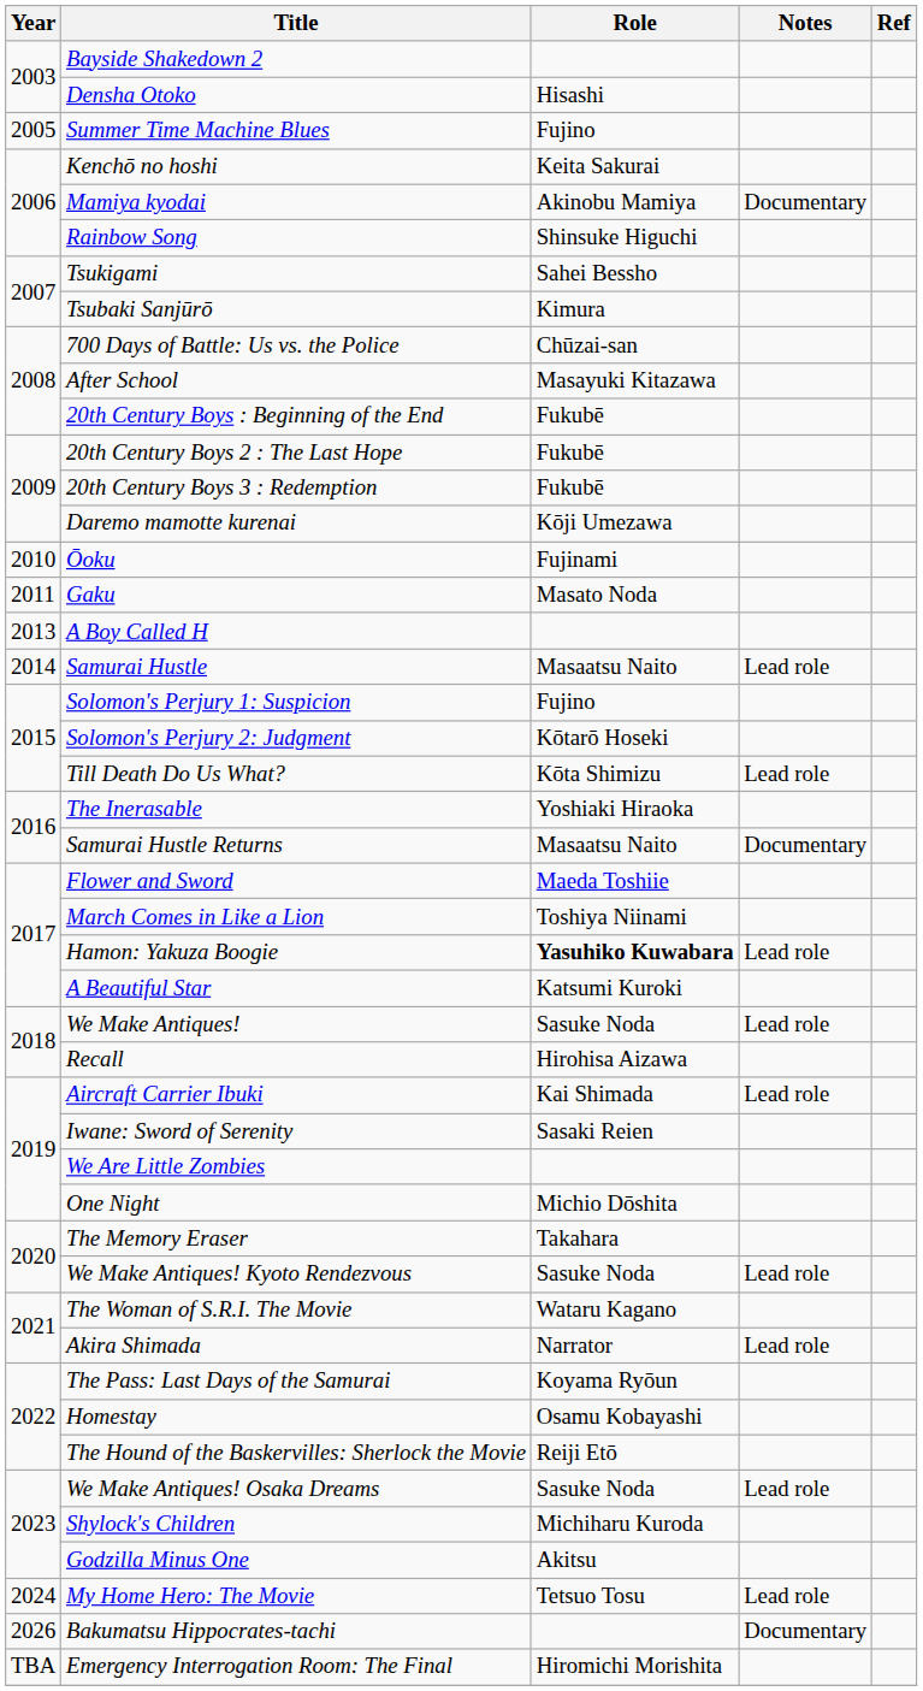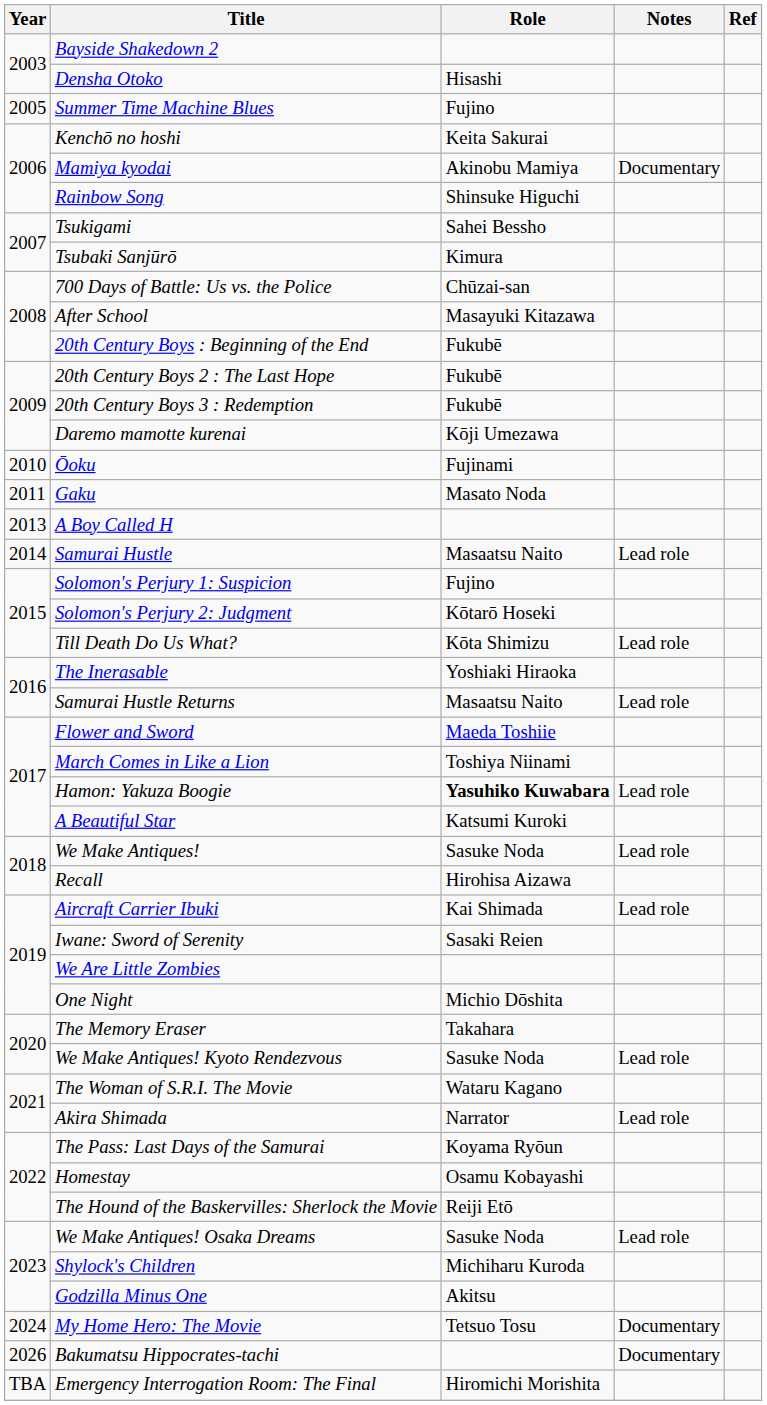 <table class="wikitable">
 <tr>
 <th>Year</th>
 <th>Title</th>
 <th>Role</th>
 <th>Notes</th>
 <th>Ref</th>
 </tr>
 <tr>
 <td rowspan="2">2003</td>
 <td><em><a href='#'>Bayside Shakedown 2</a></em></td>
 <td></td>
 <td></td>
 <td></td>
 </tr>
 <tr>
 <td><em><a href='#'>Densha Otoko</a></em></td>
 <td>Hisashi</td>
 <td></td>
 <td></td>
 </tr>
 <tr>
 <td>2005</td>
 <td><em><a href='#'>Summer Time Machine Blues</a></em></td>
 <td>Fujino</td>
 <td></td>
 <td></td>
 </tr>
 <tr>
 <td rowspan="3">2006</td>
 <td><em>Kenchō no hoshi</em></td>
 <td>Keita Sakurai</td>
 <td></td>
 <td></td>
 </tr>
 <tr>
 <td><em><a href='#'>Mamiya kyodai</a></em></td>
 <td>Akinobu Mamiya</td>
 <td>Documentary</td>
 <td></td>
 </tr>
 <tr>
 <td><em><a href='#'>Rainbow Song</a></em></td>
 <td>Shinsuke Higuchi</td>
 <td></td>
 <td></td>
 </tr>
 <tr>
 <td rowspan="2">2007</td>
 <td><em>Tsukigami</em></td>
 <td>Sahei Bessho</td>
 <td></td>
 <td></td>
 </tr>
 <tr>
 <td><em>Tsubaki Sanjūrō</em></td>
 <td>Kimura</td>
 <td></td>
 <td></td>
 </tr>
 <tr>
 <td rowspan="3">2008</td>
 <td><em>700 Days of Battle: Us vs. the Police</em></td>
 <td>Chūzai-san</td>
 <td></td>
 <td></td>
 </tr>
 <tr>
 <td><em>After School</em></td>
 <td>Masayuki Kitazawa</td>
 <td></td>
 <td></td>
 </tr>
 <tr>
 <td><em><a href='#'>20th Century Boys</a> : Beginning of the End</em></td>
 <td>Fukubē</td>
 <td></td>
 <td></td>
 </tr>
 <tr>
 <td rowspan="3">2009</td>
 <td><em> 20th Century Boys 2 : The Last Hope </em></td>
 <td>Fukubē</td>
 <td></td>
 <td></td>
 </tr>
 <tr>
 <td><em>20th Century Boys 3 : Redemption</em></td>
 <td>Fukubē</td>
 <td></td>
 <td></td>
 </tr>
 <tr>
 <td><em>Daremo mamotte kurenai</em></td>
 <td>Kōji Umezawa</td>
 <td></td>
 <td></td>
 </tr>
 <tr>
 <td>2010</td>
 <td><em> <a href='#'>Ōoku</a> </em></td>
 <td>Fujinami</td>
 <td></td>
 <td></td>
 </tr>
 <tr>
 <td>2011</td>
 <td><em> <a href='#'>Gaku</a> </em></td>
 <td>Masato Noda</td>
 <td></td>
 <td></td>
 </tr>
 <tr>
 <td>2013</td>
 <td><em> <a href='#'>A Boy Called H</a> </em></td>
 <td></td>
 <td></td>
 <td></td>
 </tr>
 <tr>
 <td>2014</td>
 <td><em> <a href='#'>Samurai Hustle</a> </em></td>
 <td>Masaatsu Naito</td>
 <td>Lead role</td>
 <td></td>
 </tr>
 <tr>
 <td rowspan="3">2015</td>
 <td><em><a href='#'>Solomon's Perjury 1: Suspicion</a></em></td>
 <td>Fujino</td>
 <td></td>
 <td></td>
 </tr>
 <tr>
 <td><em><a href='#'>Solomon's Perjury 2: Judgment</a></em></td>
 <td>Kōtarō Hoseki</td>
 <td></td>
 <td></td>
 </tr>
 <tr>
 <td><em>Till Death Do Us What?</em></td>
 <td>Kōta Shimizu</td>
 <td>Lead role</td>
 <td></td>
 </tr>
 <tr>
 <td rowspan="2">2016</td>
 <td><em><a href='#'>The Inerasable</a></em></td>
 <td>Yoshiaki Hiraoka</td>
 <td></td>
 <td></td>
 </tr>
 <tr>
 <td><em>Samurai Hustle Returns</em></td>
 <td>Masaatsu Naito</td>
-<td>Documentary</td>
+<td>Lead role</td>
 <td></td>
 </tr>
 <tr>
 <td rowspan="4">2017</td>
 <td><em><a href='#'>Flower and Sword</a></em></td>
 <td><a href='#'>Maeda Toshiie</a></td>
 <td></td>
 <td></td>
 </tr>
 <tr>
 <td><em><a href='#'>March Comes in Like a Lion</a></em></td>
 <td>Toshiya Niinami</td>
 <td></td>
 <td></td>
 </tr>
 <tr>
 <td><em>Hamon: Yakuza Boogie</em></td>
 <td><strong>Yasuhiko Kuwabara</strong></td>
 <td>Lead role</td>
 <td></td>
 </tr>
 <tr>
 <td><em><a href='#'>A Beautiful Star</a></em></td>
 <td>Katsumi Kuroki</td>
 <td></td>
 <td></td>
 </tr>
 <tr>
 <td rowspan="2">2018</td>
 <td><em>We Make Antiques!</em></td>
 <td>Sasuke Noda</td>
 <td>Lead role</td>
 <td></td>
 </tr>
 <tr>
 <td><em>Recall</em></td>
 <td>Hirohisa Aizawa</td>
 <td></td>
 <td></td>
 </tr>
 <tr>
 <td rowspan="4">2019</td>
 <td><em><a href='#'>Aircraft Carrier Ibuki</a></em></td>
 <td>Kai Shimada</td>
 <td>Lead role</td>
 <td></td>
 </tr>
 <tr>
 <td><em>Iwane: Sword of Serenity</em></td>
 <td>Sasaki Reien</td>
 <td></td>
 <td></td>
 </tr>
 <tr>
 <td><em><a href='#'>We Are Little Zombies</a></em></td>
 <td></td>
 <td></td>
 <td></td>
 </tr>
 <tr>
 <td><em>One Night</em></td>
 <td>Michio Dōshita</td>
 <td></td>
 <td></td>
 </tr>
 <tr>
 <td rowspan="2">2020</td>
 <td><em>The Memory Eraser</em></td>
 <td>Takahara</td>
 <td></td>
 <td></td>
 </tr>
 <tr>
 <td><em>We Make Antiques! Kyoto Rendezvous</em></td>
 <td>Sasuke Noda</td>
 <td>Lead role</td>
 <td></td>
 </tr>
 <tr>
 <td rowspan="2">2021</td>
 <td><em>The Woman of S.R.I. The Movie</em></td>
 <td>Wataru Kagano</td>
 <td></td>
 <td></td>
 </tr>
 <tr>
 <td><em>Akira Shimada</em></td>
 <td>Narrator</td>
 <td>Lead role</td>
 <td></td>
 </tr>
 <tr>
 <td rowspan=3>2022</td>
 <td><em>The Pass: Last Days of the Samurai</em></td>
 <td>Koyama Ryōun</td>
 <td></td>
 <td></td>
 </tr>
 <tr>
 <td><em>Homestay</em></td>
 <td>Osamu Kobayashi</td>
 <td></td>
 <td></td>
 </tr>
 <tr>
 <td><em>The Hound of the Baskervilles: Sherlock the Movie</em></td>
 <td>Reiji Etō</td>
 <td></td>
 <td></td>
 </tr>
 <tr>
 <td rowspan=3>2023</td>
 <td><em>We Make Antiques! Osaka Dreams</em></td>
 <td>Sasuke Noda</td>
 <td>Lead role</td>
 <td></td>
 </tr>
 <tr>
 <td><em><a href='#'>Shylock's Children</a></em></td>
 <td>Michiharu Kuroda</td>
 <td></td>
 <td></td>
 </tr>
 <tr>
 <td><em><a href='#'>Godzilla Minus One</a></em></td>
 <td>Akitsu</td>
 <td></td>
 <td></td>
 </tr>
 <tr>
 <td>2024</td>
 <td><a href='#'><em>My Home Hero: The Movie</em></a></td>
 <td>Tetsuo Tosu</td>
-<td>Lead role</td>
+<td>Documentary</td>
 <td></td>
 </tr>
 <tr>
 <td>2026</td>
 <td><em>Bakumatsu Hippocrates-tachi</em></td>
 <td></td>
 <td>Documentary</td>
 <td></td>
 </tr>
 <tr>
 <td>TBA</td>
 <td><em>Emergency Interrogation Room: The Final</em></td>
 <td>Hiromichi Morishita</td>
 <td></td>
 <td></td>
 </tr>
 <tr>
 </tr>
 </table>
